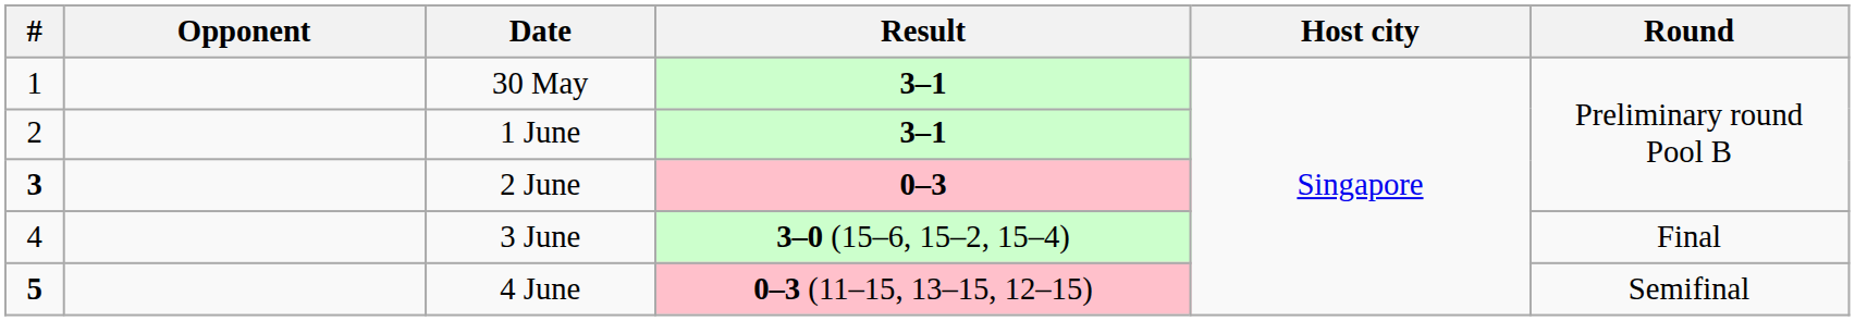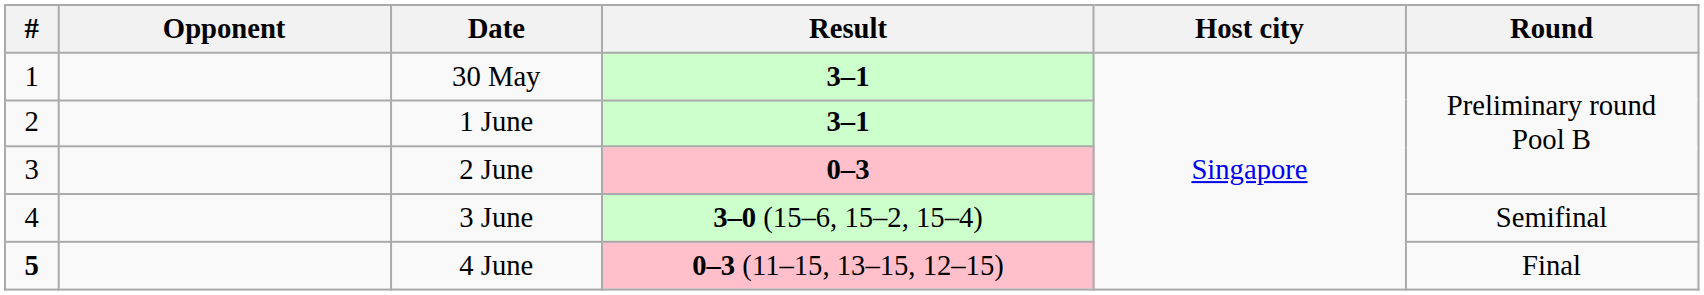 <table class="wikitable" style="text-align: center;font-size:90%;">
 <tr>
 <th width=20>#</th>
 <th width=160>Opponent</th>
 <th width=100>Date</th>
 <th width=240>Result</th>
 <th width=150>Host city</th>
 <th width=140>Round</th>
 </tr>
 <tr>
 <td>1</td>
 <td align=left></td>
 <td>30 May</td>
 <td bgcolor=ccffcc><strong>3–1</strong></td>
 <td rowspan=5> <a href='#'>Singapore</a></td>
 <td rowspan=3>Preliminary round<br>Pool B</td>
 </tr>
 <tr>
 <td>2</td>
 <td align=left></td>
 <td>1 June</td>
 <td bgcolor=ccffcc><strong>3–1</strong></td>
 </tr>
 <tr>
-<td><strong>3</strong></td>
+<td>3</td>
 <td align=left></td>
 <td>2 June</td>
 <td bgcolor=pink><strong>0–3</strong></td>
 </tr>
 <tr>
 <td>4</td>
 <td align=left></td>
 <td>3 June</td>
 <td bgcolor=ccffcc><strong>3–0</strong> (15–6, 15–2, 15–4)</td>
-<td>Final</td>
+<td>Semifinal</td>
 </tr>
 <tr>
 <td><strong>5</strong></td>
 <td align=left></td>
 <td>4 June</td>
 <td bgcolor=pink><strong>0–3</strong> (11–15, 13–15, 12–15)</td>
-<td>Semifinal</td>
+<td>Final</td>
 </tr>
 </table>
